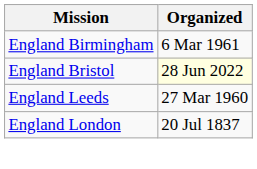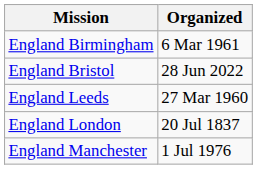 <table class="wikitable sortable">
 <tr>
 <th>Mission</th>
 <th data-sort-type=date>Organized</th>
 </tr>
 <tr>
 <td><a href='#'>England Birmingham</a></td>
 <td>6 Mar 1961</td>
 </tr>
 <tr>
 <td><a href='#'>England Bristol</a></td>
-<td style="background: lightyellow;">28 Jun 2022</td>
+<td>28 Jun 2022</td>
 </tr>
 <tr>
 <td><a href='#'>England Leeds</a></td>
 <td>27 Mar 1960</td>
 </tr>
 <tr>
 <td><a href='#'>England London</a></td>
 <td>20 Jul 1837</td>
 </tr>
+<tr>
+<td><a href='#'>England Manchester</a></td>
+<td>1 Jul 1976</td>
+</tr>
 </table>
